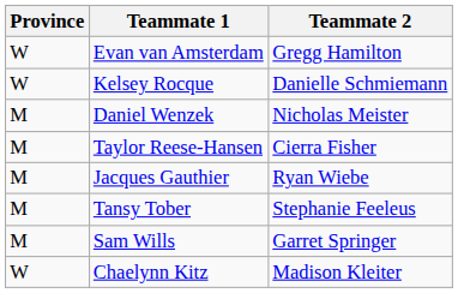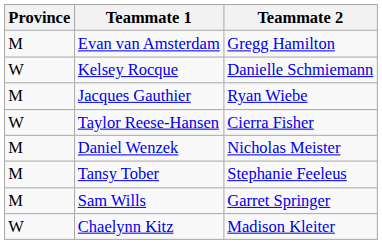 <table class=wikitable>
 <tr>
 <th scope="col">Province</th>
 <th scope="col">Teammate 1</th>
 <th scope="col">Teammate 2</th>
 </tr>
 <tr>
-<td> W</td>
+<td> M</td>
 <td><a href='#'>Evan van Amsterdam</a></td>
 <td><a href='#'>Gregg Hamilton</a></td>
 </tr>
 <tr>
 <td> W</td>
 <td><a href='#'>Kelsey Rocque</a></td>
 <td><a href='#'>Danielle Schmiemann</a></td>
 </tr>
 <tr>
 <td> M</td>
-<td><a href='#'>Daniel Wenzek</a></td>
-<td><a href='#'>Nicholas Meister</a></td>
+<td><a href='#'>Jacques Gauthier</a></td>
+<td><a href='#'>Ryan Wiebe</a></td>
 </tr>
 <tr>
-<td> M</td>
+<td> W</td>
 <td><a href='#'>Taylor Reese-Hansen</a></td>
 <td><a href='#'>Cierra Fisher</a></td>
 </tr>
 <tr>
 <td> M</td>
-<td><a href='#'>Jacques Gauthier</a></td>
-<td><a href='#'>Ryan Wiebe</a></td>
+<td><a href='#'>Daniel Wenzek</a></td>
+<td><a href='#'>Nicholas Meister</a></td>
 </tr>
 <tr>
 <td> M</td>
 <td><a href='#'>Tansy Tober</a></td>
 <td><a href='#'>Stephanie Feeleus</a></td>
 </tr>
 <tr>
 <td> M</td>
 <td><a href='#'>Sam Wills</a></td>
 <td><a href='#'>Garret Springer</a></td>
 </tr>
 <tr>
 <td> W</td>
 <td><a href='#'>Chaelynn Kitz</a></td>
 <td><a href='#'>Madison Kleiter</a></td>
 </tr>
 </table>
